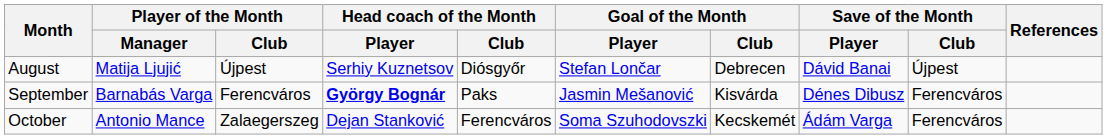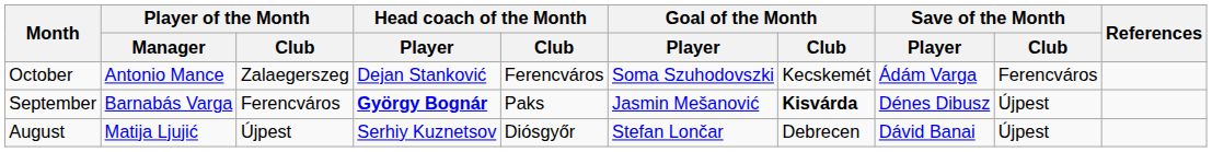 <table class="wikitable">
 <tr>
 <th rowspan="2">Month</th>
 <th colspan="2">Player of the Month</th>
 <th colspan="2">Head coach of the Month</th>
 <th colspan="2">Goal of the Month</th>
 <th colspan="2">Save of the Month</th>
 <th rowspan="2">References</th>
 </tr>
 <tr>
 <th>Manager</th>
 <th>Club</th>
 <th>Player</th>
 <th>Club</th>
 <th>Player</th>
 <th>Club</th>
 <th>Player</th>
 <th>Club</th>
 </tr>
 <tr>
+<td>October</td>
+<td> <a href='#'>Antonio Mance</a></td>
+<td>Zalaegerszeg</td>
+<td> <a href='#'>Dejan Stanković</a></td>
+<td>Ferencváros</td>
+<td> <a href='#'>Soma Szuhodovszki</a></td>
+<td>Kecskemét</td>
+<td> <a href='#'>Ádám Varga</a></td>
+<td>Ferencváros</td>
+<td align="center"></td>
+</tr>
+<tr>
+<td>September</td>
+<td> <a href='#'>Barnabás Varga</a></td>
+<td>Ferencváros</td>
+<td><strong> <a href='#'>György Bognár</a></strong></td>
+<td>Paks</td>
+<td> <a href='#'>Jasmin Mešanović</a></td>
+<td><strong>Kisvárda</strong></td>
+<td> <a href='#'>Dénes Dibusz</a></td>
+<td>Újpest</td>
+<td align="center"></td>
+</tr>
+<tr>
 <td>August</td>
 <td> <a href='#'>Matija Ljujić</a></td>
 <td>Újpest</td>
 <td> <a href='#'>Serhiy Kuznetsov</a></td>
 <td>Diósgyőr</td>
 <td> <a href='#'>Stefan Lončar</a></td>
 <td>Debrecen</td>
 <td> <a href='#'>Dávid Banai</a></td>
 <td>Újpest</td>
 <td align="center"></td>
 </tr>
-<tr>
-<td>September</td>
-<td> <a href='#'>Barnabás Varga</a></td>
-<td>Ferencváros</td>
-<td><strong> <a href='#'>György Bognár</a></strong></td>
-<td>Paks</td>
-<td> <a href='#'>Jasmin Mešanović</a></td>
-<td>Kisvárda</td>
-<td> <a href='#'>Dénes Dibusz</a></td>
-<td>Ferencváros</td>
-<td align="center"></td>
-</tr>
-<tr>
-<td>October</td>
-<td> <a href='#'>Antonio Mance</a></td>
-<td>Zalaegerszeg</td>
-<td> <a href='#'>Dejan Stanković</a></td>
-<td>Ferencváros</td>
-<td> <a href='#'>Soma Szuhodovszki</a></td>
-<td>Kecskemét</td>
-<td> <a href='#'>Ádám Varga</a></td>
-<td>Ferencváros</td>
-<td align="center"></td>
-</tr>
 </table>
